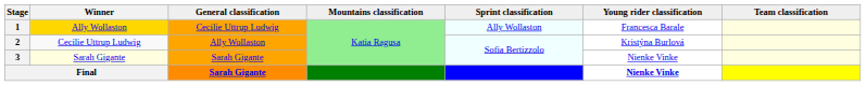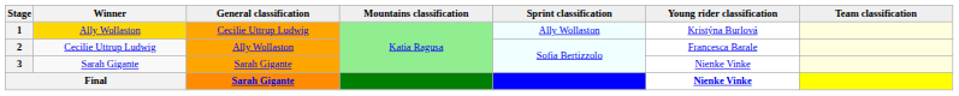 <table class="wikitable" style="text-align: center; font-size:smaller;">
 <tr style="background-color: #efefef;">
 <th style="width:1%;">Stage</th>
 <th style="width:16.5%;">Winner</th>
 <th style="background:#efefef; width:16.5%;">General classification<br></th>
 <th style="background:#efefef; width:16.5%;">Mountains classification<br></th>
 <th style="background:#efefef; width:16.5%;">Sprint classification<br></th>
 <th style="background:#efefef; width:16.5%;">Young rider classification<br></th>
 <th style="background:#efefef; width:16.5%;">Team classification</th>
 </tr>
 <tr>
 <th>1 </th>
 <td style="background: gold;"><a href='#'>Ally Wollaston</a></td>
 <td style="background:orange;"><a href='#'>Cecilie Uttrup Ludwig</a></td>
 <td style="background:lightgreen;" rowspan=3><a href='#'>Katia Ragusa</a></td>
 <td style="background:azure;"><a href='#'>Ally Wollaston</a></td>
-<td style="background:white;"><a href='#'>Francesca Barale</a></td>
+<td style="background:white;"><a href='#'>Kristýna Burlová</a></td>
 <td style="background:lightyellow;"></td>
 </tr>
 <tr>
 <th>2</th>
 <td><a href='#'>Cecilie Uttrup Ludwig</a></td>
 <td style="background:orange;"><a href='#'>Ally Wollaston</a></td>
 <td style="background:azure;" rowspan=2><a href='#'>Sofia Bertizzolo</a></td>
-<td style="background:white;"><a href='#'>Kristýna Burlová</a></td>
+<td style="background:white;"><a href='#'>Francesca Barale</a></td>
 <td style="background:lightyellow;"></td>
 </tr>
 <tr>
 <th>3</th>
-<td style="background: lightyellow;"><a href='#'>Sarah Gigante</a></td>
+<td><a href='#'>Sarah Gigante</a></td>
 <td style="background:orange;"><a href='#'>Sarah Gigante</a></td>
 <td style="background:white;"><a href='#'>Nienke Vinke</a></td>
 <td style="background:lightyellow;"></td>
 </tr>
 <tr>
 <th colspan=2>Final</th>
 <th style="background:DarkOrange;"><a href='#'>Sarah Gigante</a></th>
 <th style="background:green;"></th>
 <th style="background:blue;"></th>
 <th style="background:white;"><a href='#'>Nienke Vinke</a></th>
 <th style="background:yellow;"></th>
 </tr>
 </table>
